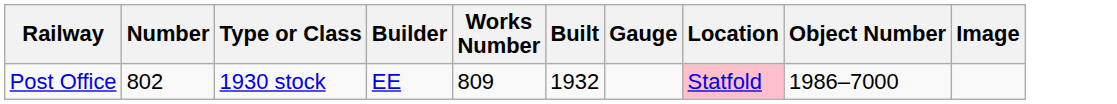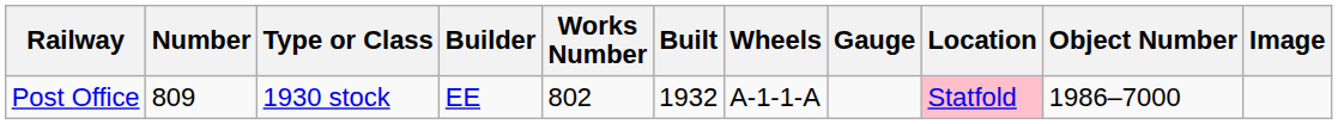 <table class="wikitable sortable">
 <tr>
 <th>Railway</th>
 <th>Number</th>
 <th>Type or Class</th>
 <th>Builder</th>
 <th>Works<br>Number</th>
 <th>Built</th>
+<th>Wheels</th>
 <th>Gauge</th>
 <th>Location</th>
 <th>Object Number</th>
 <th>Image</th>
 </tr>
 <tr>
 <td><a href='#'>Post Office</a></td>
-<td>802</td>
+<td>809</td>
 <td><a href='#'>1930 stock</a></td>
 <td><a href='#'>EE</a></td>
-<td>809</td>
+<td>802</td>
 <td>1932</td>
+<td>A-1-1-A</td>
 <td></td>
 <td style="background: pink;"><a href='#'>Statfold</a></td>
 <td>1986–7000</td>
 <td></td>
 </tr>
 </table>
